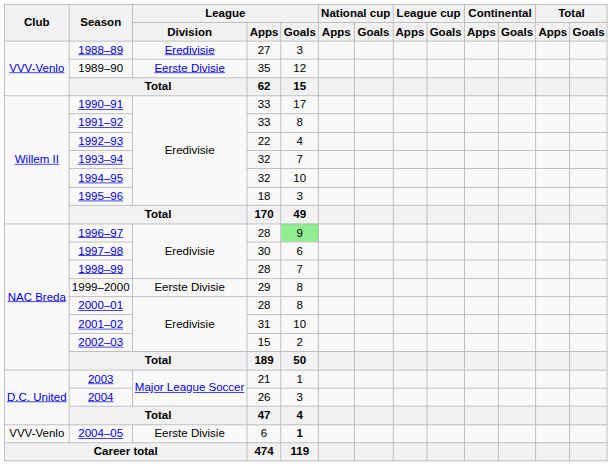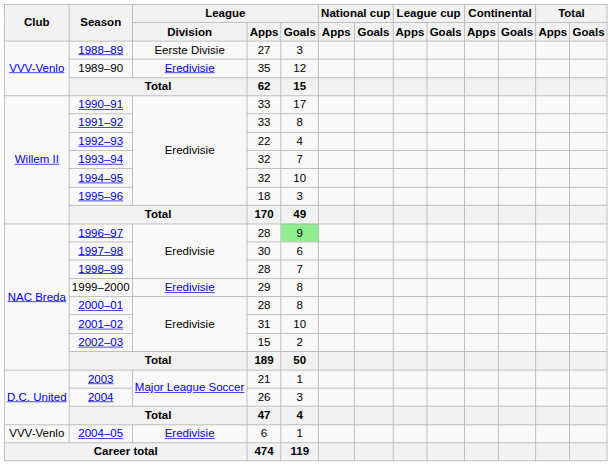 <table class="wikitable" style="text-align:center">
 <tr>
 <th rowspan="2">Club</th>
 <th rowspan="2">Season</th>
 <th colspan="3">League</th>
 <th colspan="2">National cup</th>
 <th colspan="2">League cup</th>
 <th colspan="2">Continental</th>
 <th colspan="2">Total</th>
 </tr>
 <tr>
 <th>Division</th>
 <th>Apps</th>
 <th>Goals</th>
 <th>Apps</th>
 <th>Goals</th>
 <th>Apps</th>
 <th>Goals</th>
 <th>Apps</th>
 <th>Goals</th>
 <th>Apps</th>
 <th>Goals</th>
 </tr>
 <tr>
 <td rowspan="3"><a href='#'>VVV-Venlo</a></td>
 <td><a href='#'>1988–89</a></td>
-<td><a href='#'>Eredivisie</a></td>
+<td>Eerste Divisie</td>
 <td>27</td>
 <td>3</td>
 <td></td>
 <td></td>
 <td></td>
 <td></td>
 <td></td>
 <td></td>
 <td></td>
 <td></td>
 </tr>
 <tr>
 <td>1989–90</td>
-<td><a href='#'>Eerste Divisie</a></td>
+<td><a href='#'>Eredivisie</a></td>
 <td>35</td>
 <td>12</td>
 <td></td>
 <td></td>
 <td></td>
 <td></td>
 <td></td>
 <td></td>
 <td></td>
 <td></td>
 </tr>
 <tr>
 <th colspan="2">Total</th>
 <th>62</th>
 <th>15</th>
 <th></th>
 <th></th>
 <th></th>
 <th></th>
 <th></th>
 <th></th>
 <th></th>
 <th></th>
 </tr>
 <tr>
 <td rowspan="7"><a href='#'>Willem II</a></td>
 <td><a href='#'>1990–91</a></td>
 <td rowspan="6">Eredivisie</td>
 <td>33</td>
 <td>17</td>
 <td></td>
 <td></td>
 <td></td>
 <td></td>
 <td></td>
 <td></td>
 <td></td>
 <td></td>
 </tr>
 <tr>
 <td><a href='#'>1991–92</a></td>
 <td>33</td>
 <td>8</td>
 <td></td>
 <td></td>
 <td></td>
 <td></td>
 <td></td>
 <td></td>
 <td></td>
 <td></td>
 </tr>
 <tr>
 <td><a href='#'>1992–93</a></td>
 <td>22</td>
 <td>4</td>
 <td></td>
 <td></td>
 <td></td>
 <td></td>
 <td></td>
 <td></td>
 <td></td>
 <td></td>
 </tr>
 <tr>
 <td><a href='#'>1993–94</a></td>
 <td>32</td>
 <td>7</td>
 <td></td>
 <td></td>
 <td></td>
 <td></td>
 <td></td>
 <td></td>
 <td></td>
 <td></td>
 </tr>
 <tr>
 <td><a href='#'>1994–95</a></td>
 <td>32</td>
 <td>10</td>
 <td></td>
 <td></td>
 <td></td>
 <td></td>
 <td></td>
 <td></td>
 <td></td>
 <td></td>
 </tr>
 <tr>
 <td><a href='#'>1995–96</a></td>
 <td>18</td>
 <td>3</td>
 <td></td>
 <td></td>
 <td></td>
 <td></td>
 <td></td>
 <td></td>
 <td></td>
 <td></td>
 </tr>
 <tr>
 <th colspan="2">Total</th>
 <th>170</th>
 <th>49</th>
 <th></th>
 <th></th>
 <th></th>
 <th></th>
 <th></th>
 <th></th>
 <th></th>
 <th></th>
 </tr>
 <tr>
 <td rowspan="8"><a href='#'>NAC Breda</a></td>
 <td><a href='#'>1996–97</a></td>
 <td rowspan="3">Eredivisie</td>
 <td>28</td>
 <td style="background: lightgreen;">9</td>
 <td></td>
 <td></td>
 <td></td>
 <td></td>
 <td></td>
 <td></td>
 <td></td>
 <td></td>
 </tr>
 <tr>
 <td><a href='#'>1997–98</a></td>
 <td>30</td>
 <td>6</td>
 <td></td>
 <td></td>
 <td></td>
 <td></td>
 <td></td>
 <td></td>
 <td></td>
 <td></td>
 </tr>
 <tr>
 <td><a href='#'>1998–99</a></td>
 <td>28</td>
 <td>7</td>
 <td></td>
 <td></td>
 <td></td>
 <td></td>
 <td></td>
 <td></td>
 <td></td>
 <td></td>
 </tr>
 <tr>
 <td>1999–2000</td>
-<td>Eerste Divisie</td>
+<td><a href='#'>Eredivisie</a></td>
 <td>29</td>
 <td>8</td>
 <td></td>
 <td></td>
 <td></td>
 <td></td>
 <td></td>
 <td></td>
 <td></td>
 <td></td>
 </tr>
 <tr>
 <td><a href='#'>2000–01</a></td>
 <td rowspan="3">Eredivisie</td>
 <td>28</td>
 <td>8</td>
 <td></td>
 <td></td>
 <td></td>
 <td></td>
 <td></td>
 <td></td>
 <td></td>
 <td></td>
 </tr>
 <tr>
 <td><a href='#'>2001–02</a></td>
 <td>31</td>
 <td>10</td>
 <td></td>
 <td></td>
 <td></td>
 <td></td>
 <td></td>
 <td></td>
 <td></td>
 <td></td>
 </tr>
 <tr>
 <td><a href='#'>2002–03</a></td>
 <td>15</td>
 <td>2</td>
 <td></td>
 <td></td>
 <td></td>
 <td></td>
 <td></td>
 <td></td>
 <td></td>
 <td></td>
 </tr>
 <tr>
 <th colspan="2">Total</th>
 <th>189</th>
 <th>50</th>
 <th></th>
 <th></th>
 <th></th>
 <th></th>
 <th></th>
 <th></th>
 <th></th>
 <th></th>
 </tr>
 <tr>
 <td rowspan="3"><a href='#'>D.C. United</a></td>
 <td><a href='#'>2003</a></td>
 <td rowspan="2"><a href='#'>Major League Soccer</a></td>
 <td>21</td>
 <td>1</td>
 <td></td>
 <td></td>
 <td></td>
 <td></td>
 <td></td>
 <td></td>
 <td></td>
 <td></td>
 </tr>
 <tr>
 <td><a href='#'>2004</a></td>
 <td>26</td>
 <td>3</td>
 <td></td>
 <td></td>
 <td></td>
 <td></td>
 <td></td>
 <td></td>
 <td></td>
 <td></td>
 </tr>
 <tr>
 <th colspan="2">Total</th>
 <th>47</th>
 <th>4</th>
 <th></th>
 <th></th>
 <th></th>
 <th></th>
 <th></th>
 <th></th>
 <th></th>
 <th></th>
 </tr>
 <tr>
 <td>VVV-Venlo</td>
 <td><a href='#'>2004–05</a></td>
-<td>Eerste Divisie</td>
+<td><a href='#'>Eredivisie</a></td>
 <td>6</td>
-<td><strong>1</strong></td>
+<td>1</td>
 <td></td>
 <td></td>
 <td></td>
 <td></td>
 <td></td>
 <td></td>
 <td></td>
 <td></td>
 </tr>
 <tr>
 <th colspan="3">Career total</th>
 <th>474</th>
 <th>119</th>
 <th></th>
 <th></th>
 <th></th>
 <th></th>
 <th></th>
 <th></th>
 <th></th>
 <th></th>
 </tr>
 </table>
